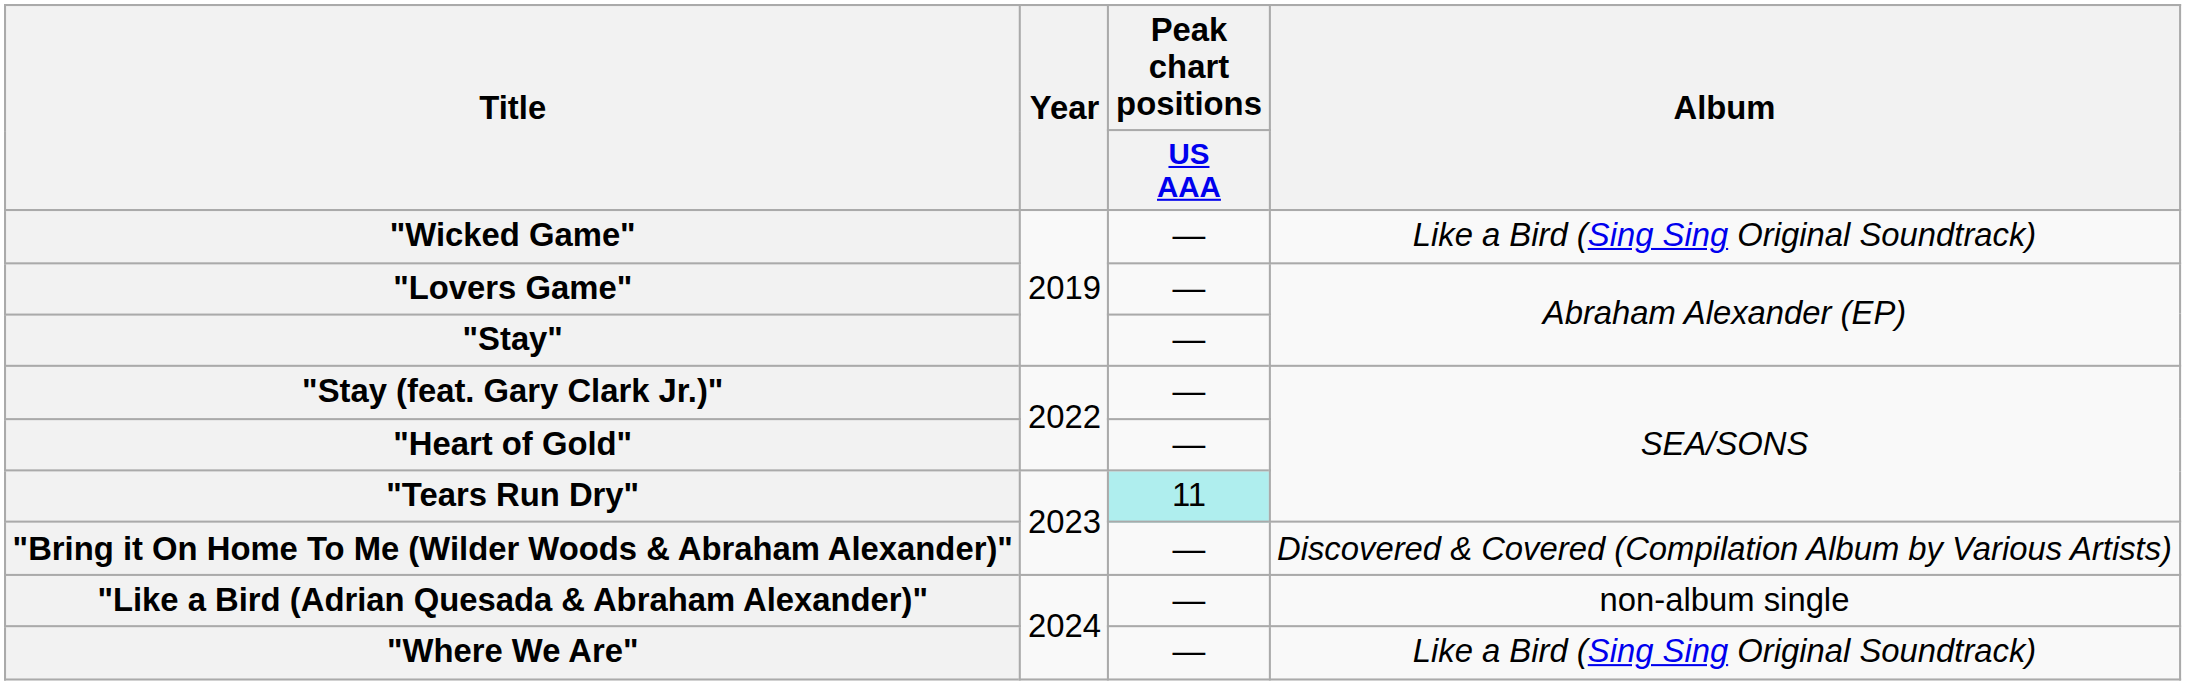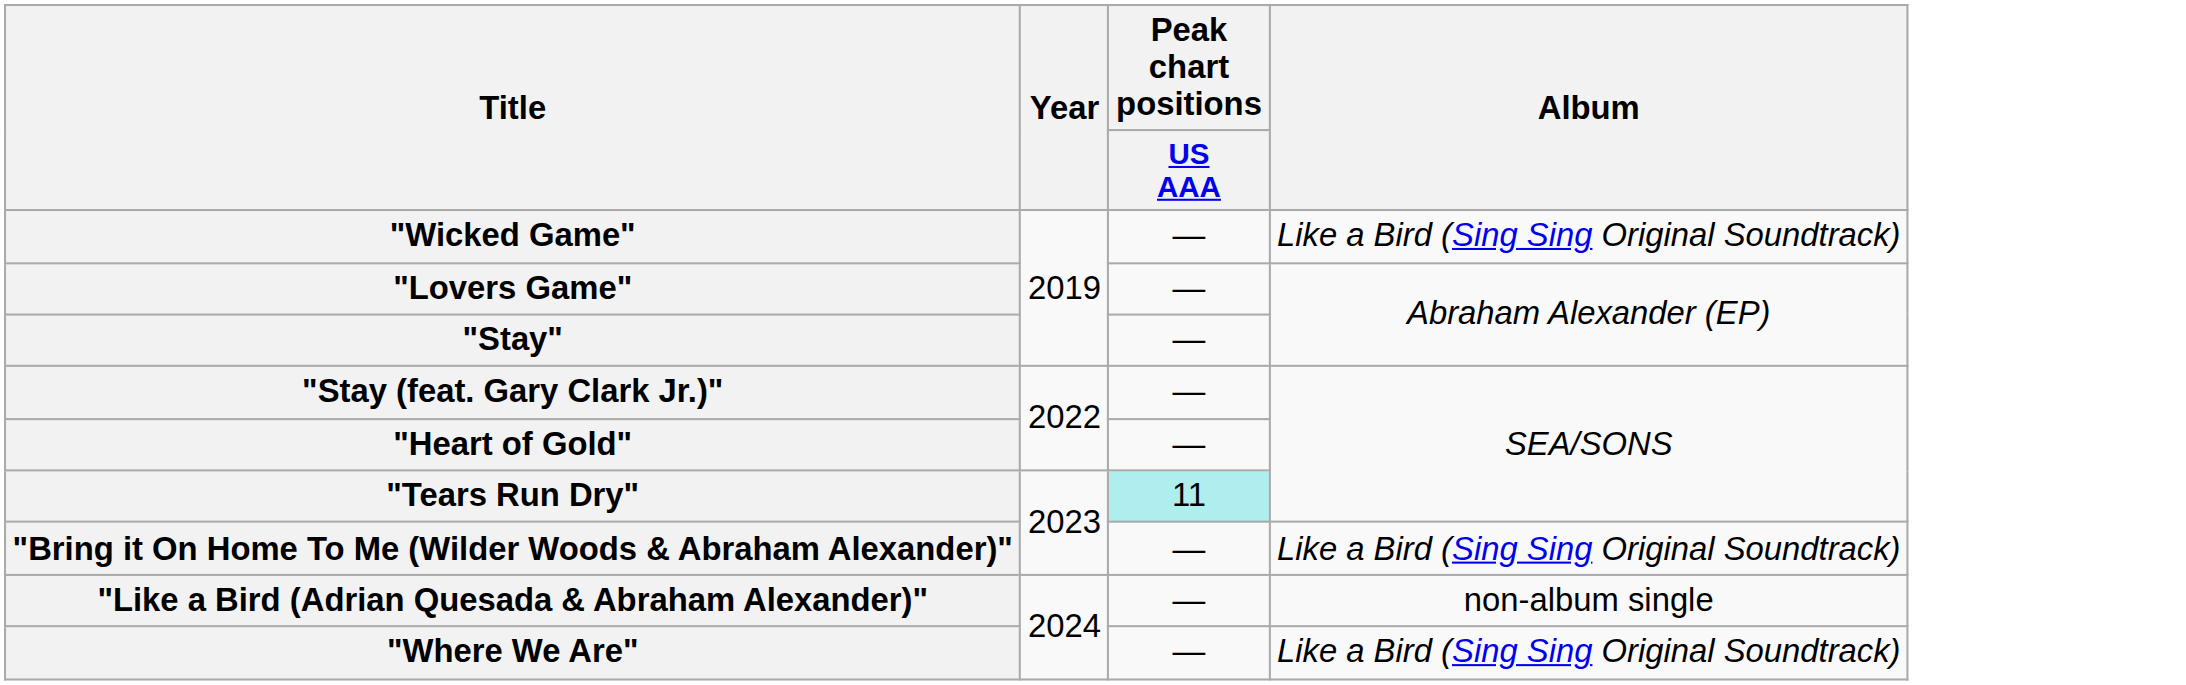 <table class="wikitable plainrowheaders" style="text-align:center;">
 <tr>
 <th scope="col" rowspan="2">Title</th>
 <th scope="col" rowspan="2">Year</th>
 <th scope="col">Peak chart positions</th>
 <th scope="col" rowspan="2">Album</th>
 </tr>
 <tr>
 <th scope="col" style="width:3em;font-size:90%;"><a href='#'>US<br>AAA</a><br></th>
 </tr>
 <tr>
 <th scope="row">"Wicked Game"</th>
 <td rowspan="3">2019</td>
 <td>—</td>
 <td><em>Like a Bird (<a href='#'>Sing Sing</a> Original Soundtrack)</em></td>
 </tr>
 <tr>
 <th scope="row">"Lovers Game"</th>
 <td>—</td>
 <td rowspan="2"><em>Abraham Alexander (EP)</em></td>
 </tr>
 <tr>
 <th scope="row">"Stay"</th>
 <td>—</td>
 </tr>
 <tr>
 <th scope="row">"Stay (feat. Gary Clark Jr.)"</th>
 <td rowspan="2">2022</td>
 <td>—</td>
 <td rowspan="3"><em>SEA/SONS</em></td>
 </tr>
 <tr>
 <th scope="row">"Heart of Gold"</th>
 <td>—</td>
 </tr>
 <tr>
 <th scope="row">"Tears Run Dry"</th>
 <td rowspan="2">2023</td>
 <td style="background: paleturquoise;">11</td>
 </tr>
 <tr>
 <th scope="row">"Bring it On Home To Me (Wilder Woods & Abraham Alexander)"</th>
 <td>—</td>
-<td><em>Discovered & Covered (Compilation Album by Various Artists)</em></td>
+<td><em>Like a Bird (<a href='#'>Sing Sing</a> Original Soundtrack)</em></td>
 </tr>
 <tr>
 <th scope="row">"Like a Bird (Adrian Quesada & Abraham Alexander)"</th>
 <td rowspan="2">2024</td>
 <td>—</td>
 <td>non-album single</td>
 </tr>
 <tr>
 <th scope="row">"Where We Are"</th>
 <td>—</td>
 <td><em>Like a Bird (<a href='#'>Sing Sing</a> Original Soundtrack)</em></td>
 </tr>
 </table>
